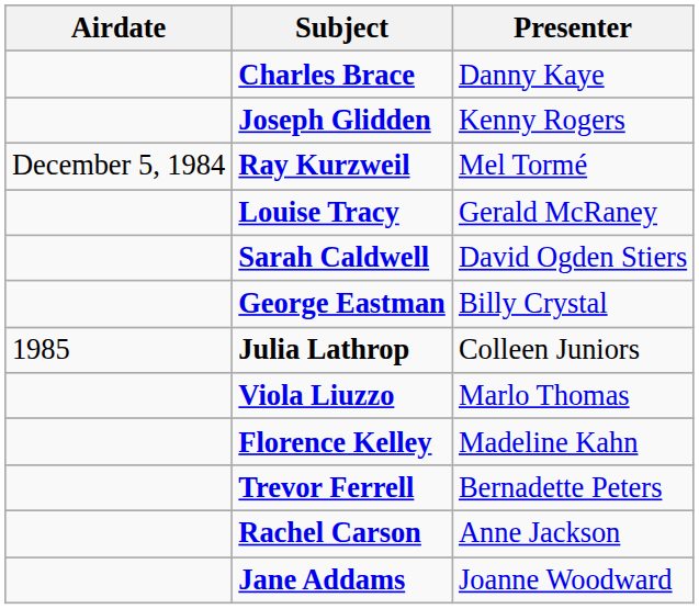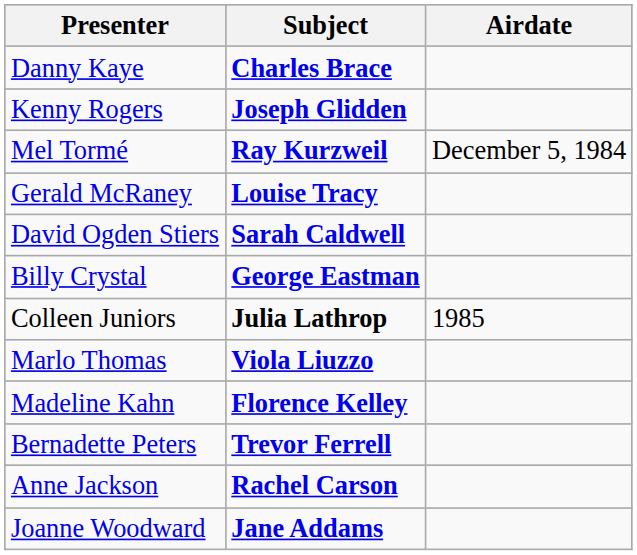 <table class="wikitable">
 <tr>
+<th align=center>Presenter</th>
+<th align=center>Subject</th>
 <th align=center>Airdate</th>
-<th align=center>Subject</th>
-<th align=center>Presenter</th>
 </tr>
 <tr>
+<td><a href='#'>Danny Kaye</a></td>
+<td><strong><a href='#'>Charles Brace</a></strong></td>
 <td></td>
-<td><strong><a href='#'>Charles Brace</a></strong></td>
-<td><a href='#'>Danny Kaye</a></td>
 </tr>
 <tr>
+<td><a href='#'>Kenny Rogers</a></td>
+<td><strong><a href='#'>Joseph Glidden</a></strong></td>
 <td></td>
-<td><strong><a href='#'>Joseph Glidden</a></strong></td>
-<td><a href='#'>Kenny Rogers</a></td>
 </tr>
 <tr>
+<td><a href='#'>Mel Tormé</a></td>
+<td><strong><a href='#'>Ray Kurzweil</a></strong></td>
 <td>December 5, 1984</td>
-<td><strong><a href='#'>Ray Kurzweil</a></strong></td>
-<td><a href='#'>Mel Tormé</a></td>
 </tr>
 <tr>
+<td><a href='#'>Gerald McRaney</a></td>
+<td><strong><a href='#'>Louise Tracy</a></strong></td>
 <td></td>
-<td><strong><a href='#'>Louise Tracy</a></strong></td>
-<td><a href='#'>Gerald McRaney</a></td>
 </tr>
 <tr>
+<td><a href='#'>David Ogden Stiers</a></td>
+<td><strong><a href='#'>Sarah Caldwell</a></strong></td>
 <td></td>
-<td><strong><a href='#'>Sarah Caldwell</a></strong></td>
-<td><a href='#'>David Ogden Stiers</a></td>
 </tr>
 <tr>
+<td><a href='#'>Billy Crystal</a></td>
+<td><strong><a href='#'>George Eastman</a></strong></td>
 <td></td>
-<td><strong><a href='#'>George Eastman</a></strong></td>
-<td><a href='#'>Billy Crystal</a></td>
 </tr>
 <tr>
+<td>Colleen Juniors</td>
+<td><strong>Julia Lathrop</strong></td>
 <td>1985</td>
-<td><strong>Julia Lathrop</strong></td>
-<td>Colleen Juniors</td>
 </tr>
 <tr>
+<td><a href='#'>Marlo Thomas</a></td>
+<td><strong><a href='#'>Viola Liuzzo</a></strong></td>
 <td></td>
-<td><strong><a href='#'>Viola Liuzzo</a></strong></td>
-<td><a href='#'>Marlo Thomas</a></td>
 </tr>
 <tr>
+<td><a href='#'>Madeline Kahn</a></td>
+<td><strong><a href='#'>Florence Kelley</a></strong></td>
 <td></td>
-<td><strong><a href='#'>Florence Kelley</a></strong></td>
-<td><a href='#'>Madeline Kahn</a></td>
 </tr>
 <tr>
+<td><a href='#'>Bernadette Peters</a></td>
+<td><strong><a href='#'>Trevor Ferrell</a></strong></td>
 <td></td>
-<td><strong><a href='#'>Trevor Ferrell</a></strong></td>
-<td><a href='#'>Bernadette Peters</a></td>
 </tr>
 <tr>
+<td><a href='#'>Anne Jackson</a></td>
+<td><strong><a href='#'>Rachel Carson</a></strong></td>
 <td></td>
-<td><strong><a href='#'>Rachel Carson</a></strong></td>
-<td><a href='#'>Anne Jackson</a></td>
 </tr>
 <tr>
+<td><a href='#'>Joanne Woodward</a></td>
+<td><strong><a href='#'>Jane Addams</a></strong></td>
 <td></td>
-<td><strong><a href='#'>Jane Addams</a></strong></td>
-<td><a href='#'>Joanne Woodward</a></td>
 </tr>
 </table>
